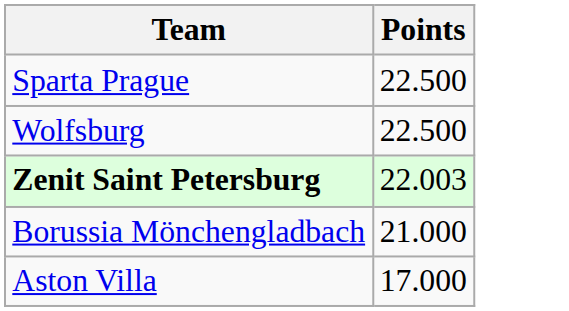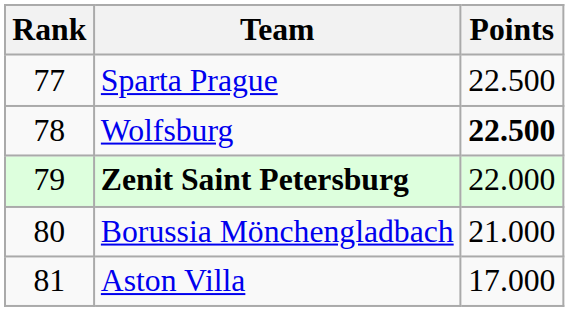 <table class="wikitable" style="text-align: center;">
 <tr>
+<th>Rank</th>
 <th>Team</th>
 <th>Points</th>
 </tr>
 <tr>
+<td>77</td>
 <td align=left> <a href='#'>Sparta Prague</a></td>
 <td>22.500</td>
 </tr>
 <tr>
+<td>78</td>
 <td align=left> <a href='#'>Wolfsburg</a></td>
-<td>22.500</td>
+<td><strong>22.500</strong></td>
 </tr>
 <tr bgcolor="#ddffdd">
+<td>79</td>
 <td align=left> <strong>Zenit Saint Petersburg</strong></td>
-<td>22.003</td>
+<td>22.000</td>
 </tr>
 <tr>
+<td>80</td>
 <td align=left> <a href='#'>Borussia Mönchengladbach</a></td>
 <td>21.000</td>
 </tr>
 <tr>
+<td>81</td>
 <td align=left> <a href='#'>Aston Villa</a></td>
 <td>17.000</td>
 </tr>
 </table>
